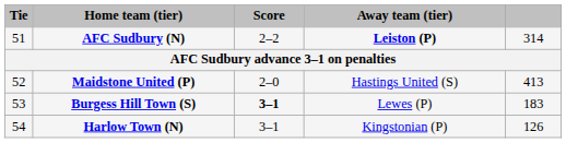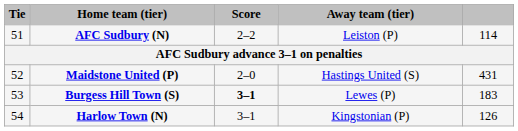 <table class="wikitable" style="width: 600px; background:WhiteSmoke; text-align:center; font-size:90%">
 <tr>
 <td scope="col" style="width:  5.00%; background:silver;"><strong>Tie</strong></td>
 <td scope="col" style="width: 36.25%; background:silver;"><strong>Home team (tier)</strong></td>
 <td scope="col" style="width: 12.50%; background:silver;"><strong>Score</strong></td>
 <td scope="col" style="width: 36.25%; background:silver;"><strong>Away team (tier)</strong></td>
 <td scope="col" style="width: 10.00%; background:silver;"><strong></strong></td>
 </tr>
 <tr>
 <td>51</td>
 <td><strong><a href='#'>AFC Sudbury</a> (N)</strong></td>
 <td>2–2</td>
-<td><strong><a href='#'>Leiston</a> (P)</strong></td>
-<td>314</td>
+<td><a href='#'>Leiston</a> (P)</td>
+<td>114</td>
 </tr>
 <tr>
 <th colspan="5">AFC Sudbury advance 3–1 on penalties</th>
 </tr>
 <tr>
 <td>52</td>
 <td><strong><a href='#'>Maidstone United</a> (P)</strong></td>
 <td>2–0</td>
 <td><a href='#'>Hastings United</a> (S)</td>
-<td>413</td>
+<td>431</td>
 </tr>
 <tr>
 <td>53</td>
 <td><strong><a href='#'>Burgess Hill Town</a> (S)</strong></td>
 <td><strong>3–1</strong></td>
 <td><a href='#'>Lewes</a> (P)</td>
 <td>183</td>
 </tr>
 <tr>
 <td>54</td>
 <td><strong><a href='#'>Harlow Town</a> (N)</strong></td>
 <td>3–1</td>
 <td><a href='#'>Kingstonian</a> (P)</td>
 <td>126</td>
 </tr>
 </table>
